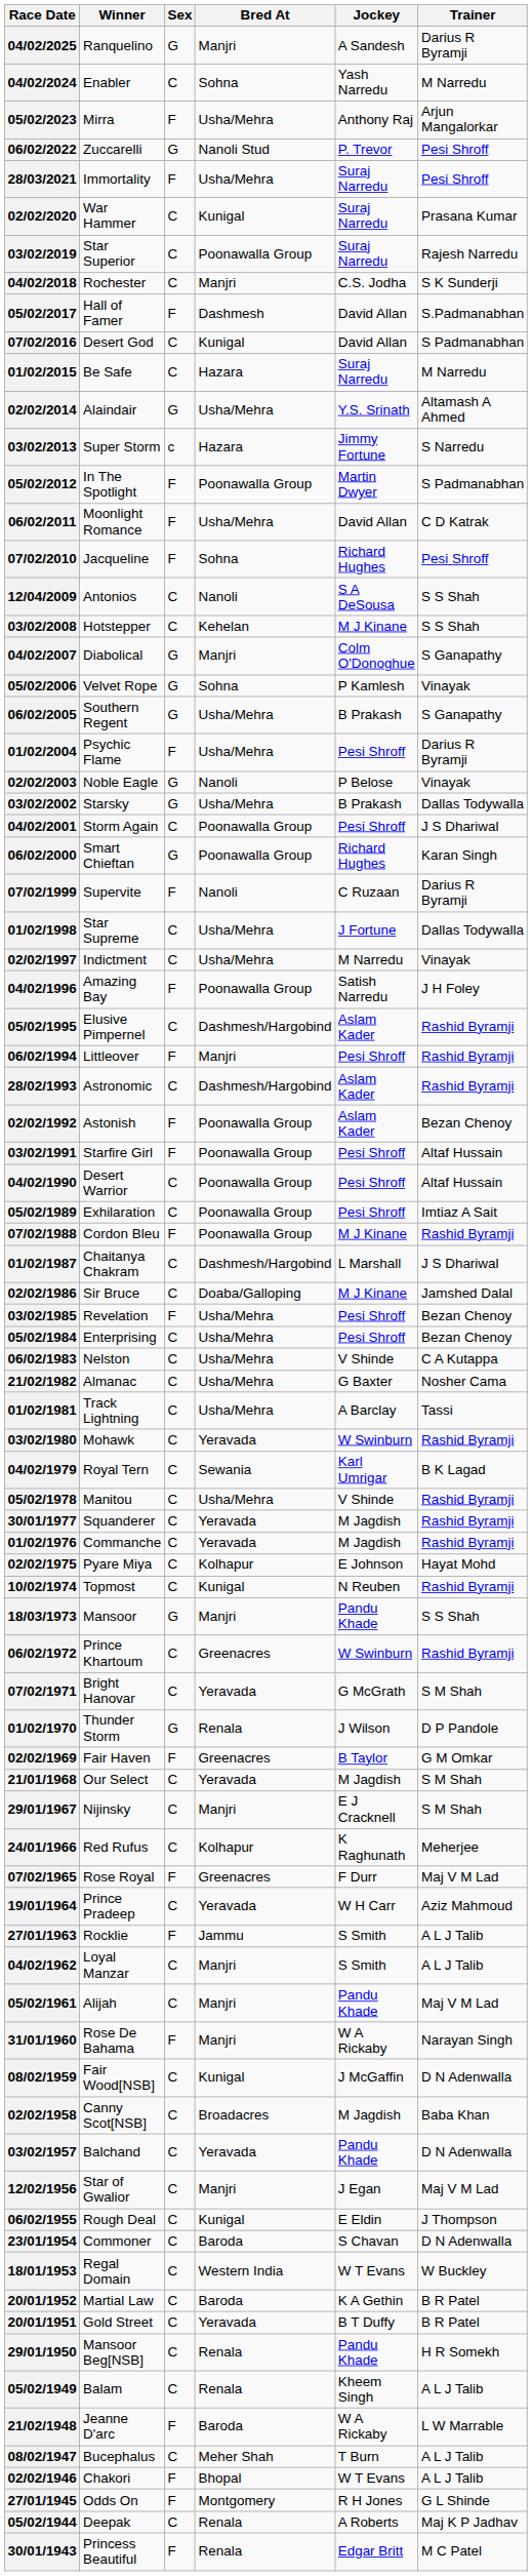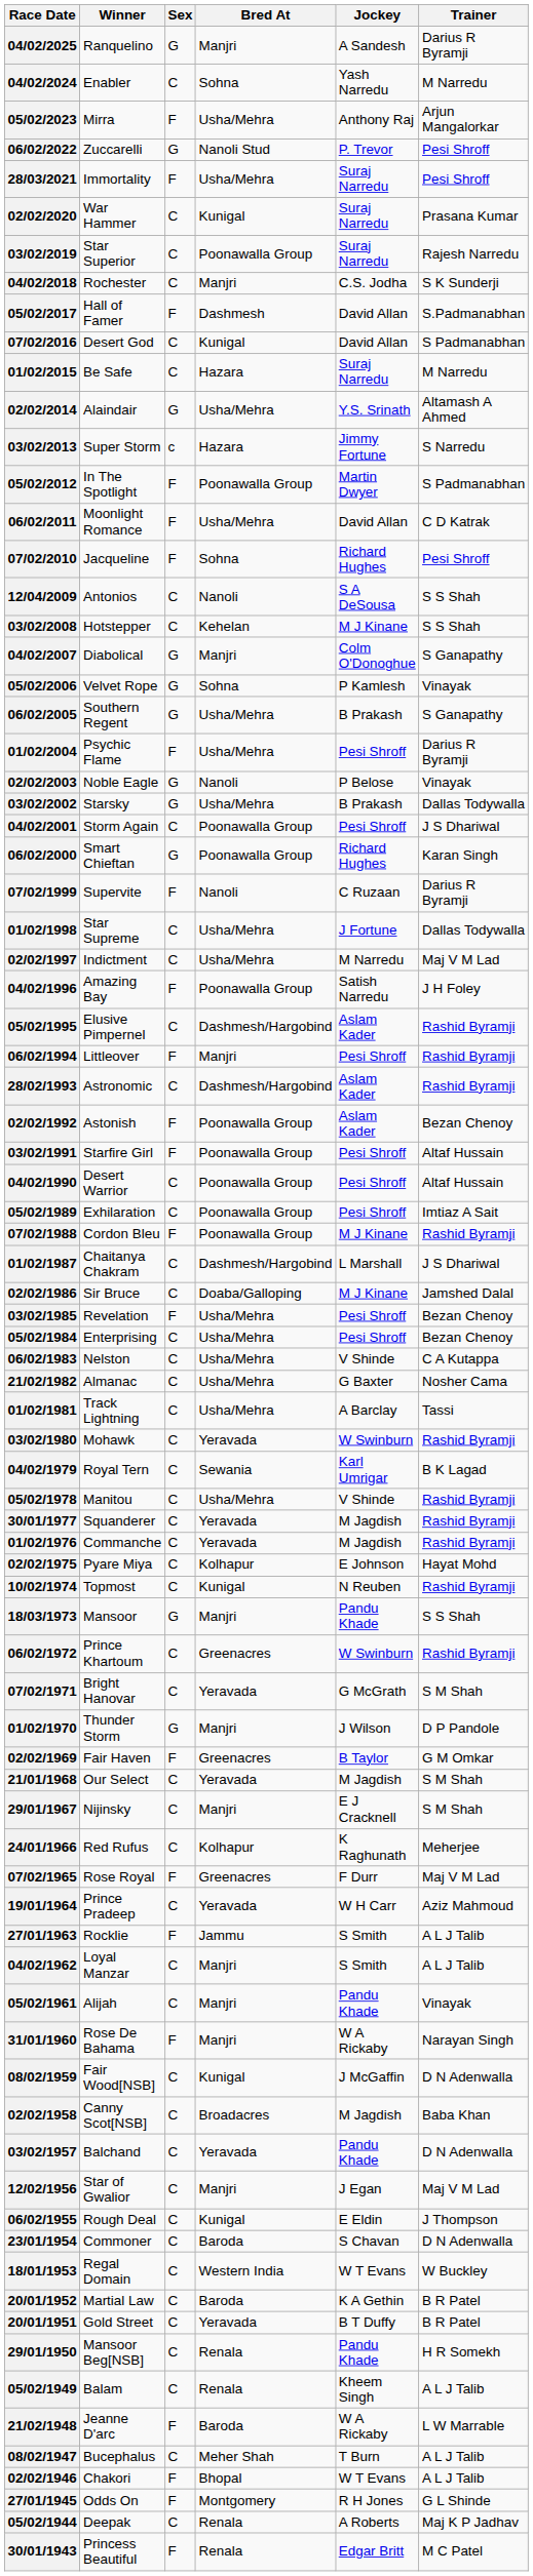 <table class="wikitable">
 <tr>
 <th>Race Date</th>
 <th>Winner</th>
 <th>Sex</th>
 <th>Bred At</th>
 <th>Jockey</th>
 <th>Trainer</th>
 </tr>
 <tr>
 <th>04/02/2025</th>
 <td>Ranquelino</td>
 <td>G</td>
 <td>Manjri</td>
 <td>A Sandesh</td>
 <td>Darius R Byramji</td>
 </tr>
 <tr>
 <th>04/02/2024</th>
 <td>Enabler</td>
 <td>C</td>
 <td>Sohna</td>
 <td>Yash Narredu</td>
 <td>M Narredu</td>
 </tr>
 <tr>
 <th><strong>05/02/2023</strong></th>
 <td>Mirra</td>
 <td>F</td>
 <td>Usha/Mehra</td>
 <td>Anthony Raj</td>
 <td>Arjun Mangalorkar</td>
 </tr>
 <tr>
 <th>06/02/2022</th>
 <td>Zuccarelli</td>
 <td>G</td>
 <td>Nanoli Stud</td>
 <td><a href='#'>P. Trevor</a></td>
 <td><a href='#'>Pesi Shroff</a></td>
 </tr>
 <tr>
 <th>28/03/2021</th>
 <td>Immortality</td>
 <td>F</td>
 <td>Usha/Mehra</td>
 <td><a href='#'>Suraj Narredu</a></td>
 <td><a href='#'>Pesi Shroff</a></td>
 </tr>
 <tr>
 <th>02/02/2020</th>
 <td>War Hammer</td>
 <td>C</td>
 <td>Kunigal</td>
 <td><a href='#'>Suraj Narredu</a></td>
 <td>Prasana Kumar</td>
 </tr>
 <tr>
 <th>03/02/2019</th>
 <td>Star Superior</td>
 <td>C</td>
 <td>Poonawalla Group</td>
 <td><a href='#'>Suraj Narredu</a></td>
 <td>Rajesh Narredu</td>
 </tr>
 <tr>
 <th>04/02/2018</th>
 <td>Rochester</td>
 <td>C</td>
 <td>Manjri</td>
 <td>C.S. Jodha</td>
 <td>S K Sunderji</td>
 </tr>
 <tr>
 <th>05/02/2017</th>
 <td>Hall of Famer</td>
 <td>F</td>
 <td>Dashmesh</td>
 <td>David Allan</td>
 <td>S.Padmanabhan</td>
 </tr>
 <tr>
 <th>07/02/2016</th>
 <td>Desert God</td>
 <td>C</td>
 <td>Kunigal</td>
 <td>David Allan</td>
 <td>S Padmanabhan</td>
 </tr>
 <tr>
 <th>01/02/2015</th>
 <td>Be Safe</td>
 <td>C</td>
 <td>Hazara</td>
 <td><a href='#'>Suraj Narredu</a></td>
 <td>M Narredu</td>
 </tr>
 <tr>
 <th>02/02/2014</th>
 <td>Alaindair</td>
 <td>G</td>
 <td>Usha/Mehra</td>
 <td><a href='#'>Y.S. Srinath</a></td>
 <td>Altamash A Ahmed</td>
 </tr>
 <tr>
 <th>03/02/2013</th>
 <td>Super Storm</td>
 <td>c</td>
 <td>Hazara</td>
 <td><a href='#'>Jimmy Fortune</a></td>
 <td>S Narredu</td>
 </tr>
 <tr>
 <th>05/02/2012</th>
 <td>In The Spotlight</td>
 <td>F</td>
 <td>Poonawalla Group</td>
 <td><a href='#'>Martin Dwyer</a></td>
 <td>S Padmanabhan</td>
 </tr>
 <tr>
 <th>06/02/2011</th>
 <td>Moonlight Romance</td>
 <td>F</td>
 <td>Usha/Mehra</td>
 <td>David Allan</td>
 <td>C D Katrak</td>
 </tr>
 <tr>
 <th>07/02/2010</th>
 <td>Jacqueline</td>
 <td>F</td>
 <td>Sohna</td>
 <td><a href='#'>Richard Hughes</a></td>
 <td><a href='#'>Pesi Shroff</a></td>
 </tr>
 <tr>
 <th>12/04/2009</th>
 <td>Antonios</td>
 <td>C</td>
 <td>Nanoli</td>
 <td><a href='#'>S A DeSousa</a></td>
 <td>S S Shah</td>
 </tr>
 <tr>
 <th>03/02/2008</th>
 <td>Hotstepper</td>
 <td>C</td>
 <td>Kehelan</td>
 <td><a href='#'>M J Kinane</a></td>
 <td>S S Shah</td>
 </tr>
 <tr>
 <th>04/02/2007</th>
 <td>Diabolical</td>
 <td>G</td>
 <td>Manjri</td>
 <td><a href='#'>Colm O'Donoghue</a></td>
 <td>S Ganapathy</td>
 </tr>
 <tr>
 <th>05/02/2006</th>
 <td>Velvet Rope</td>
 <td>G</td>
 <td>Sohna</td>
 <td>P Kamlesh</td>
 <td>Vinayak</td>
 </tr>
 <tr>
 <th>06/02/2005</th>
 <td>Southern Regent</td>
 <td>G</td>
 <td>Usha/Mehra</td>
 <td>B Prakash</td>
 <td>S Ganapathy</td>
 </tr>
 <tr>
 <th>01/02/2004</th>
 <td>Psychic Flame</td>
 <td>F</td>
 <td>Usha/Mehra</td>
 <td><a href='#'>Pesi Shroff</a></td>
 <td>Darius R Byramji</td>
 </tr>
 <tr>
 <th>02/02/2003</th>
 <td>Noble Eagle</td>
 <td>G</td>
 <td>Nanoli</td>
 <td>P Belose</td>
 <td>Vinayak</td>
 </tr>
 <tr>
 <th>03/02/2002</th>
 <td>Starsky</td>
 <td>G</td>
 <td>Usha/Mehra</td>
 <td>B Prakash</td>
 <td>Dallas Todywalla</td>
 </tr>
 <tr>
 <th>04/02/2001</th>
 <td>Storm Again</td>
 <td>C</td>
 <td>Poonawalla Group</td>
 <td><a href='#'>Pesi Shroff</a></td>
 <td>J S Dhariwal</td>
 </tr>
 <tr>
 <th>06/02/2000</th>
 <td>Smart Chieftan</td>
 <td>G</td>
 <td>Poonawalla Group</td>
 <td><a href='#'>Richard Hughes</a></td>
 <td>Karan Singh</td>
 </tr>
 <tr>
 <th>07/02/1999</th>
 <td>Supervite</td>
 <td>F</td>
 <td>Nanoli</td>
 <td>C Ruzaan</td>
 <td>Darius R Byramji</td>
 </tr>
 <tr>
 <th>01/02/1998</th>
 <td>Star Supreme</td>
 <td>C</td>
 <td>Usha/Mehra</td>
 <td><a href='#'>J Fortune</a></td>
 <td>Dallas Todywalla</td>
 </tr>
 <tr>
 <th>02/02/1997</th>
 <td>Indictment</td>
 <td>C</td>
 <td>Usha/Mehra</td>
 <td>M Narredu</td>
-<td>Vinayak</td>
+<td>Maj V M Lad</td>
 </tr>
 <tr>
 <th>04/02/1996</th>
 <td>Amazing Bay</td>
 <td>F</td>
 <td>Poonawalla Group</td>
 <td>Satish Narredu</td>
 <td>J H Foley</td>
 </tr>
 <tr>
 <th>05/02/1995</th>
 <td>Elusive Pimpernel</td>
 <td>C</td>
 <td>Dashmesh/Hargobind</td>
 <td><a href='#'>Aslam Kader</a></td>
 <td><a href='#'>Rashid Byramji</a></td>
 </tr>
 <tr>
 <th>06/02/1994</th>
 <td>Littleover</td>
 <td>F</td>
 <td>Manjri</td>
 <td><a href='#'>Pesi Shroff</a></td>
 <td><a href='#'>Rashid Byramji</a></td>
 </tr>
 <tr>
 <th>28/02/1993</th>
 <td>Astronomic</td>
 <td>C</td>
 <td>Dashmesh/Hargobind</td>
 <td><a href='#'>Aslam Kader</a></td>
 <td><a href='#'>Rashid Byramji</a></td>
 </tr>
 <tr>
 <th>02/02/1992</th>
 <td>Astonish</td>
 <td>F</td>
 <td>Poonawalla Group</td>
 <td><a href='#'>Aslam Kader</a></td>
 <td>Bezan Chenoy</td>
 </tr>
 <tr>
 <th>03/02/1991</th>
 <td>Starfire Girl</td>
 <td>F</td>
 <td>Poonawalla Group</td>
 <td><a href='#'>Pesi Shroff</a></td>
 <td>Altaf Hussain</td>
 </tr>
 <tr>
 <th>04/02/1990</th>
 <td>Desert Warrior</td>
 <td>C</td>
 <td>Poonawalla Group</td>
 <td><a href='#'>Pesi Shroff</a></td>
 <td>Altaf Hussain</td>
 </tr>
 <tr>
 <th>05/02/1989</th>
 <td>Exhilaration</td>
 <td>C</td>
 <td>Poonawalla Group</td>
 <td><a href='#'>Pesi Shroff</a></td>
 <td>Imtiaz A Sait</td>
 </tr>
 <tr>
 <th>07/02/1988</th>
 <td>Cordon Bleu</td>
 <td>F</td>
 <td>Poonawalla Group</td>
 <td><a href='#'>M J Kinane</a></td>
 <td><a href='#'>Rashid Byramji</a></td>
 </tr>
 <tr>
 <th>01/02/1987</th>
 <td>Chaitanya Chakram</td>
 <td>C</td>
 <td>Dashmesh/Hargobind</td>
 <td>L Marshall</td>
 <td>J S Dhariwal</td>
 </tr>
 <tr>
 <th>02/02/1986</th>
 <td>Sir Bruce</td>
 <td>C</td>
 <td>Doaba/Galloping</td>
 <td><a href='#'>M J Kinane</a></td>
 <td>Jamshed Dalal</td>
 </tr>
 <tr>
 <th>03/02/1985</th>
 <td>Revelation</td>
 <td>F</td>
 <td>Usha/Mehra</td>
 <td><a href='#'>Pesi Shroff</a></td>
 <td>Bezan Chenoy</td>
 </tr>
 <tr>
 <th>05/02/1984</th>
 <td>Enterprising</td>
 <td>C</td>
 <td>Usha/Mehra</td>
 <td><a href='#'>Pesi Shroff</a></td>
 <td>Bezan Chenoy</td>
 </tr>
 <tr>
 <th>06/02/1983</th>
 <td>Nelston</td>
 <td>C</td>
 <td>Usha/Mehra</td>
 <td>V Shinde</td>
 <td>C A Kutappa</td>
 </tr>
 <tr>
 <th>21/02/1982</th>
 <td>Almanac</td>
 <td>C</td>
 <td>Usha/Mehra</td>
 <td>G Baxter</td>
 <td>Nosher Cama</td>
 </tr>
 <tr>
 <th>01/02/1981</th>
 <td>Track Lightning</td>
 <td>C</td>
 <td>Usha/Mehra</td>
 <td>A Barclay</td>
 <td>Tassi</td>
 </tr>
 <tr>
 <th>03/02/1980</th>
 <td>Mohawk</td>
 <td>C</td>
 <td>Yeravada</td>
 <td><a href='#'>W Swinburn</a></td>
 <td><a href='#'>Rashid Byramji</a></td>
 </tr>
 <tr>
 <th>04/02/1979</th>
 <td>Royal Tern</td>
 <td>C</td>
 <td>Sewania</td>
 <td><a href='#'>Karl Umrigar</a></td>
 <td>B K Lagad</td>
 </tr>
 <tr>
 <th>05/02/1978</th>
 <td>Manitou</td>
 <td>C</td>
 <td>Usha/Mehra</td>
 <td>V Shinde</td>
 <td><a href='#'>Rashid Byramji</a></td>
 </tr>
 <tr>
 <th>30/01/1977</th>
 <td>Squanderer</td>
 <td>C</td>
 <td>Yeravada</td>
 <td>M Jagdish</td>
 <td><a href='#'>Rashid Byramji</a></td>
 </tr>
 <tr>
 <th>01/02/1976</th>
 <td>Commanche</td>
 <td>C</td>
 <td>Yeravada</td>
 <td>M Jagdish</td>
 <td><a href='#'>Rashid Byramji</a></td>
 </tr>
 <tr>
 <th>02/02/1975</th>
 <td>Pyare Miya</td>
 <td>C</td>
 <td>Kolhapur</td>
 <td>E Johnson</td>
 <td>Hayat Mohd</td>
 </tr>
 <tr>
 <th>10/02/1974</th>
 <td>Topmost</td>
 <td>C</td>
 <td>Kunigal</td>
 <td>N Reuben</td>
 <td><a href='#'>Rashid Byramji</a></td>
 </tr>
 <tr>
 <th>18/03/1973</th>
 <td>Mansoor</td>
 <td>G</td>
 <td>Manjri</td>
 <td><a href='#'>Pandu Khade</a></td>
 <td>S S Shah</td>
 </tr>
 <tr>
 <th>06/02/1972</th>
 <td>Prince Khartoum</td>
 <td>C</td>
 <td>Greenacres</td>
 <td><a href='#'>W Swinburn</a></td>
 <td><a href='#'>Rashid Byramji</a></td>
 </tr>
 <tr>
 <th>07/02/1971</th>
 <td>Bright Hanovar</td>
 <td>C</td>
 <td>Yeravada</td>
 <td>G McGrath</td>
 <td>S M Shah</td>
 </tr>
 <tr>
 <th>01/02/1970</th>
 <td>Thunder Storm</td>
 <td>G</td>
-<td>Renala</td>
+<td>Manjri</td>
 <td>J Wilson</td>
 <td>D P Pandole</td>
 </tr>
 <tr>
 <th>02/02/1969</th>
 <td>Fair Haven</td>
 <td>F</td>
 <td>Greenacres</td>
 <td><a href='#'>B Taylor</a></td>
 <td>G M Omkar</td>
 </tr>
 <tr>
 <th>21/01/1968</th>
 <td>Our Select</td>
 <td>C</td>
 <td>Yeravada</td>
 <td>M Jagdish</td>
 <td>S M Shah</td>
 </tr>
 <tr>
 <th>29/01/1967</th>
 <td>Nijinsky</td>
 <td>C</td>
 <td>Manjri</td>
 <td>E J Cracknell</td>
 <td>S M Shah</td>
 </tr>
 <tr>
 <th>24/01/1966</th>
 <td>Red Rufus</td>
 <td>C</td>
 <td>Kolhapur</td>
 <td>K Raghunath</td>
 <td>Meherjee</td>
 </tr>
 <tr>
 <th>07/02/1965</th>
 <td>Rose Royal</td>
 <td>F</td>
 <td>Greenacres</td>
 <td>F Durr</td>
 <td>Maj V M Lad</td>
 </tr>
 <tr>
 <th>19/01/1964</th>
 <td>Prince Pradeep</td>
 <td>C</td>
 <td>Yeravada</td>
 <td>W H Carr</td>
 <td>Aziz Mahmoud</td>
 </tr>
 <tr>
 <th>27/01/1963</th>
 <td>Rocklie</td>
 <td>F</td>
 <td>Jammu</td>
 <td>S Smith</td>
 <td>A L J Talib</td>
 </tr>
 <tr>
 <th>04/02/1962</th>
 <td>Loyal Manzar</td>
 <td>C</td>
 <td>Manjri</td>
 <td>S Smith</td>
 <td>A L J Talib</td>
 </tr>
 <tr>
 <th>05/02/1961</th>
 <td>Alijah</td>
 <td>C</td>
 <td>Manjri</td>
 <td><a href='#'>Pandu Khade</a></td>
-<td>Maj V M Lad</td>
+<td>Vinayak</td>
 </tr>
 <tr>
 <th>31/01/1960</th>
 <td>Rose De Bahama</td>
 <td>F</td>
 <td>Manjri</td>
 <td>W A Rickaby</td>
 <td>Narayan Singh</td>
 </tr>
 <tr>
 <th>08/02/1959</th>
 <td>Fair Wood[NSB]</td>
 <td>C</td>
 <td>Kunigal</td>
 <td>J McGaffin</td>
 <td>D N Adenwalla</td>
 </tr>
 <tr>
 <th>02/02/1958</th>
 <td>Canny Scot[NSB]</td>
 <td>C</td>
 <td>Broadacres</td>
 <td>M Jagdish</td>
 <td>Baba Khan</td>
 </tr>
 <tr>
 <th>03/02/1957</th>
 <td>Balchand</td>
 <td>C</td>
 <td>Yeravada</td>
 <td><a href='#'>Pandu Khade</a></td>
 <td>D N Adenwalla</td>
 </tr>
 <tr>
 <th>12/02/1956</th>
 <td>Star of Gwalior</td>
 <td>C</td>
 <td>Manjri</td>
 <td>J Egan</td>
 <td>Maj V M Lad</td>
 </tr>
 <tr>
 <th>06/02/1955</th>
 <td>Rough Deal</td>
 <td>C</td>
 <td>Kunigal</td>
 <td>E Eldin</td>
 <td>J Thompson</td>
 </tr>
 <tr>
 <th>23/01/1954</th>
 <td>Commoner</td>
 <td>C</td>
 <td>Baroda</td>
 <td>S Chavan</td>
 <td>D N Adenwalla</td>
 </tr>
 <tr>
 <th>18/01/1953</th>
 <td>Regal Domain</td>
 <td>C</td>
 <td>Western India</td>
 <td>W T Evans</td>
 <td>W Buckley</td>
 </tr>
 <tr>
 <th>20/01/1952</th>
 <td>Martial Law</td>
 <td>C</td>
 <td>Baroda</td>
 <td>K A Gethin</td>
 <td>B R Patel</td>
 </tr>
 <tr>
 <th>20/01/1951</th>
 <td>Gold Street</td>
 <td>C</td>
 <td>Yeravada</td>
 <td>B T Duffy</td>
 <td>B R Patel</td>
 </tr>
 <tr>
 <th>29/01/1950</th>
 <td>Mansoor Beg[NSB]</td>
 <td>C</td>
 <td>Renala</td>
 <td><a href='#'>Pandu Khade</a></td>
 <td>H R Somekh</td>
 </tr>
 <tr>
 <th>05/02/1949</th>
 <td>Balam</td>
 <td>C</td>
 <td>Renala</td>
 <td>Kheem Singh</td>
 <td>A L J Talib</td>
 </tr>
 <tr>
 <th>21/02/1948</th>
 <td>Jeanne D'arc</td>
 <td>F</td>
 <td>Baroda</td>
 <td>W A Rickaby</td>
 <td>L W Marrable</td>
 </tr>
 <tr>
 <th>08/02/1947</th>
 <td>Bucephalus</td>
 <td>C</td>
 <td>Meher Shah</td>
 <td>T Burn</td>
 <td>A L J Talib</td>
 </tr>
 <tr>
 <th>02/02/1946</th>
 <td>Chakori</td>
 <td>F</td>
 <td>Bhopal</td>
 <td>W T Evans</td>
 <td>A L J Talib</td>
 </tr>
 <tr>
 <th>27/01/1945</th>
 <td>Odds On</td>
 <td>F</td>
 <td>Montgomery</td>
 <td>R H Jones</td>
 <td>G L Shinde</td>
 </tr>
 <tr>
 <th>05/02/1944</th>
 <td>Deepak</td>
 <td>C</td>
 <td>Renala</td>
 <td>A Roberts</td>
 <td>Maj K P Jadhav</td>
 </tr>
 <tr>
 <th>30/01/1943</th>
 <td>Princess Beautiful</td>
 <td>F</td>
 <td>Renala</td>
 <td><a href='#'>Edgar Britt</a></td>
 <td>M C Patel</td>
 </tr>
 </table>
